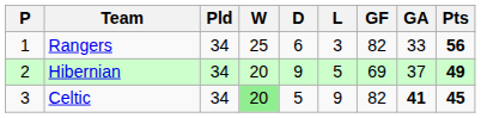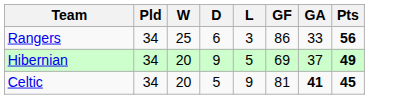 <table class="wikitable" style="text-align: center;">
 <tr>
-<th width=30>P</th>
 <th width=140>Team</th>
 <th width=30>Pld</th>
 <th width=30>W</th>
 <th width=30>D</th>
 <th width=30>L</th>
 <th width=30>GF</th>
 <th width=30>GA</th>
 <th width=30>Pts</th>
 </tr>
 <tr>
-<td>1</td>
 <td align=left><a href='#'>Rangers</a></td>
 <td>34</td>
 <td>25</td>
 <td>6</td>
 <td>3</td>
-<td>82</td>
+<td>86</td>
 <td>33</td>
 <td><strong>56</strong></td>
 </tr>
 <tr style="background:#ccffcc;">
-<td>2</td>
 <td align=left><a href='#'>Hibernian</a></td>
 <td>34</td>
 <td>20</td>
 <td>9</td>
 <td>5</td>
 <td>69</td>
 <td>37</td>
 <td><strong>49</strong></td>
 </tr>
 <tr>
-<td>3</td>
 <td align=left><a href='#'>Celtic</a></td>
 <td>34</td>
-<td style="background: lightgreen;">20</td>
+<td>20</td>
 <td>5</td>
 <td>9</td>
-<td>82</td>
+<td>81</td>
 <td><strong>41</strong></td>
 <td><strong>45</strong></td>
 </tr>
 </table>
